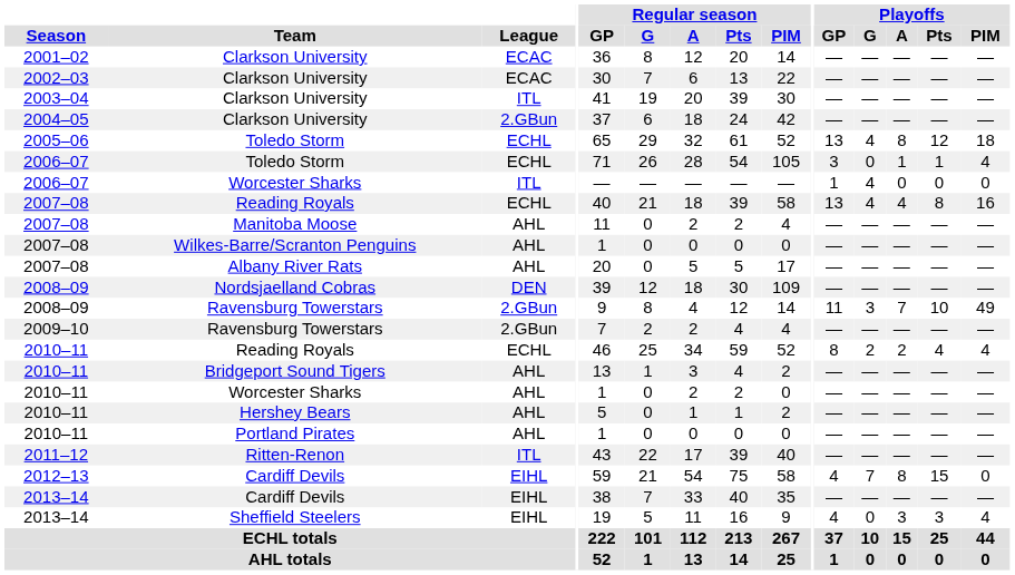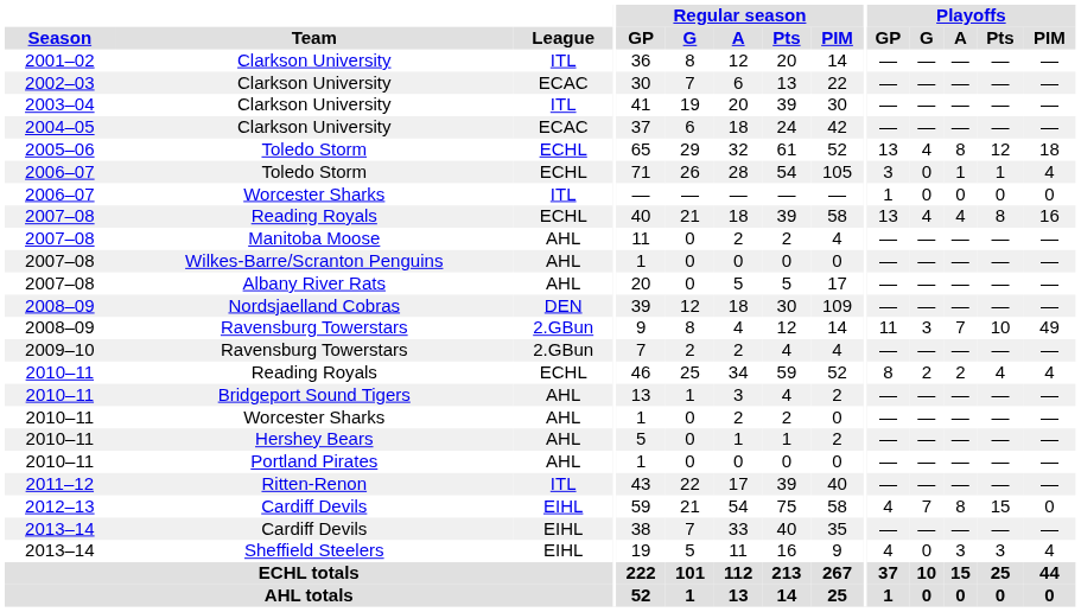 <table border="0" cellpadding="1" cellspacing="0" style="text-align:center; width:60em">
 <tr bgcolor="#e0e0e0">
 <th colspan="3" bgcolor="#ffffff"></th>
 <th rowspan="99" bgcolor="#ffffff"></th>
 <th colspan="5"><a href='#'>Regular season</a></th>
 <th rowspan="99" bgcolor="#ffffff"></th>
 <th colspan="5"><a href='#'>Playoffs</a></th>
 </tr>
 <tr bgcolor="#e0e0e0">
 <th><a href='#'>Season</a></th>
 <th>Team</th>
 <th>League</th>
 <th>GP</th>
 <th><a href='#'>G</a></th>
 <th><a href='#'>A</a></th>
 <th><a href='#'>Pts</a></th>
 <th><a href='#'>PIM</a></th>
 <th>GP</th>
 <th>G</th>
 <th>A</th>
 <th>Pts</th>
 <th>PIM</th>
 </tr>
 <tr>
 <td><a href='#'>2001–02</a></td>
 <td><a href='#'>Clarkson University</a></td>
-<td><a href='#'>ECAC</a></td>
+<td><a href='#'>ITL</a></td>
 <td>36</td>
 <td>8</td>
 <td>12</td>
 <td>20</td>
 <td>14</td>
 <td>—</td>
 <td>—</td>
 <td>—</td>
 <td>—</td>
 <td>—</td>
 </tr>
 <tr bgcolor="#f0f0f0">
 <td><a href='#'>2002–03</a></td>
 <td>Clarkson University</td>
 <td>ECAC</td>
 <td>30</td>
 <td>7</td>
 <td>6</td>
 <td>13</td>
 <td>22</td>
 <td>—</td>
 <td>—</td>
 <td>—</td>
 <td>—</td>
 <td>—</td>
 </tr>
 <tr>
 <td><a href='#'>2003–04</a></td>
 <td>Clarkson University</td>
 <td><a href='#'>ITL</a></td>
 <td>41</td>
 <td>19</td>
 <td>20</td>
 <td>39</td>
 <td>30</td>
 <td>—</td>
 <td>—</td>
 <td>—</td>
 <td>—</td>
 <td>—</td>
 </tr>
 <tr bgcolor="#f0f0f0">
 <td><a href='#'>2004–05</a></td>
 <td>Clarkson University</td>
-<td><a href='#'>2.GBun</a></td>
+<td>ECAC</td>
 <td>37</td>
 <td>6</td>
 <td>18</td>
 <td>24</td>
 <td>42</td>
 <td>—</td>
 <td>—</td>
 <td>—</td>
 <td>—</td>
 <td>—</td>
 </tr>
 <tr>
 <td><a href='#'>2005–06</a></td>
 <td><a href='#'>Toledo Storm</a></td>
 <td><a href='#'>ECHL</a></td>
 <td>65</td>
 <td>29</td>
 <td>32</td>
 <td>61</td>
 <td>52</td>
 <td>13</td>
 <td>4</td>
 <td>8</td>
 <td>12</td>
 <td>18</td>
 </tr>
 <tr bgcolor="#f0f0f0">
 <td><a href='#'>2006–07</a></td>
 <td>Toledo Storm</td>
 <td>ECHL</td>
 <td>71</td>
 <td>26</td>
 <td>28</td>
 <td>54</td>
 <td>105</td>
 <td>3</td>
 <td>0</td>
 <td>1</td>
 <td>1</td>
 <td>4</td>
 </tr>
 <tr>
 <td><a href='#'>2006–07</a></td>
 <td><a href='#'>Worcester Sharks</a></td>
 <td><a href='#'>ITL</a></td>
 <td>—</td>
 <td>—</td>
 <td>—</td>
 <td>—</td>
 <td>—</td>
 <td>1</td>
-<td>4</td>
+<td>0</td>
 <td>0</td>
 <td>0</td>
 <td>0</td>
 </tr>
 <tr bgcolor="#f0f0f0">
 <td><a href='#'>2007–08</a></td>
 <td><a href='#'>Reading Royals</a></td>
 <td>ECHL</td>
 <td>40</td>
 <td>21</td>
 <td>18</td>
 <td>39</td>
 <td>58</td>
 <td>13</td>
 <td>4</td>
 <td>4</td>
 <td>8</td>
 <td>16</td>
 </tr>
 <tr>
 <td><a href='#'>2007–08</a></td>
 <td><a href='#'>Manitoba Moose</a></td>
 <td>AHL</td>
 <td>11</td>
 <td>0</td>
 <td>2</td>
 <td>2</td>
 <td>4</td>
 <td>—</td>
 <td>—</td>
 <td>—</td>
 <td>—</td>
 <td>—</td>
 </tr>
 <tr bgcolor="#f0f0f0">
 <td>2007–08</td>
 <td><a href='#'>Wilkes-Barre/Scranton Penguins</a></td>
 <td>AHL</td>
 <td>1</td>
 <td>0</td>
 <td>0</td>
 <td>0</td>
 <td>0</td>
 <td>—</td>
 <td>—</td>
 <td>—</td>
 <td>—</td>
 <td>—</td>
 </tr>
 <tr>
 <td>2007–08</td>
 <td><a href='#'>Albany River Rats</a></td>
 <td>AHL</td>
 <td>20</td>
 <td>0</td>
 <td>5</td>
 <td>5</td>
 <td>17</td>
 <td>—</td>
 <td>—</td>
 <td>—</td>
 <td>—</td>
 <td>—</td>
 </tr>
 <tr bgcolor="#f0f0f0">
 <td><a href='#'>2008–09</a></td>
 <td><a href='#'>Nordsjaelland Cobras</a></td>
 <td><a href='#'>DEN</a></td>
 <td>39</td>
 <td>12</td>
 <td>18</td>
 <td>30</td>
 <td>109</td>
 <td>—</td>
 <td>—</td>
 <td>—</td>
 <td>—</td>
 <td>—</td>
 </tr>
 <tr>
 <td>2008–09</td>
 <td><a href='#'>Ravensburg Towerstars</a></td>
 <td><a href='#'>2.GBun</a></td>
 <td>9</td>
 <td>8</td>
 <td>4</td>
 <td>12</td>
 <td>14</td>
 <td>11</td>
 <td>3</td>
 <td>7</td>
 <td>10</td>
 <td>49</td>
 </tr>
 <tr bgcolor="#f0f0f0">
 <td>2009–10</td>
 <td>Ravensburg Towerstars</td>
 <td>2.GBun</td>
 <td>7</td>
 <td>2</td>
 <td>2</td>
 <td>4</td>
 <td>4</td>
 <td>—</td>
 <td>—</td>
 <td>—</td>
 <td>—</td>
 <td>—</td>
 </tr>
 <tr>
 <td><a href='#'>2010–11</a></td>
 <td>Reading Royals</td>
 <td>ECHL</td>
 <td>46</td>
 <td>25</td>
 <td>34</td>
 <td>59</td>
 <td>52</td>
 <td>8</td>
 <td>2</td>
 <td>2</td>
 <td>4</td>
 <td>4</td>
 </tr>
 <tr bgcolor="#f0f0f0">
 <td><a href='#'>2010–11</a></td>
 <td><a href='#'>Bridgeport Sound Tigers</a></td>
 <td>AHL</td>
 <td>13</td>
 <td>1</td>
 <td>3</td>
 <td>4</td>
 <td>2</td>
 <td>—</td>
 <td>—</td>
 <td>—</td>
 <td>—</td>
 <td>—</td>
 </tr>
 <tr>
 <td>2010–11</td>
 <td>Worcester Sharks</td>
 <td>AHL</td>
 <td>1</td>
 <td>0</td>
 <td>2</td>
 <td>2</td>
 <td>0</td>
 <td>—</td>
 <td>—</td>
 <td>—</td>
 <td>—</td>
 <td>—</td>
 </tr>
 <tr bgcolor="#f0f0f0">
 <td>2010–11</td>
 <td><a href='#'>Hershey Bears</a></td>
 <td>AHL</td>
 <td>5</td>
 <td>0</td>
 <td>1</td>
 <td>1</td>
 <td>2</td>
 <td>—</td>
 <td>—</td>
 <td>—</td>
 <td>—</td>
 <td>—</td>
 </tr>
 <tr>
 <td>2010–11</td>
 <td><a href='#'>Portland Pirates</a></td>
 <td>AHL</td>
 <td>1</td>
 <td>0</td>
 <td>0</td>
 <td>0</td>
 <td>0</td>
 <td>—</td>
 <td>—</td>
 <td>—</td>
 <td>—</td>
 <td>—</td>
 </tr>
 <tr bgcolor="#f0f0f0">
 <td><a href='#'>2011–12</a></td>
 <td><a href='#'>Ritten-Renon</a></td>
 <td><a href='#'>ITL</a></td>
 <td>43</td>
 <td>22</td>
 <td>17</td>
 <td>39</td>
 <td>40</td>
 <td>—</td>
 <td>—</td>
 <td>—</td>
 <td>—</td>
 <td>—</td>
 </tr>
 <tr>
 <td><a href='#'>2012–13</a></td>
 <td><a href='#'>Cardiff Devils</a></td>
 <td><a href='#'>EIHL</a></td>
 <td>59</td>
 <td>21</td>
 <td>54</td>
 <td>75</td>
 <td>58</td>
 <td>4</td>
 <td>7</td>
 <td>8</td>
 <td>15</td>
 <td>0</td>
 </tr>
 <tr bgcolor="#f0f0f0">
 <td><a href='#'>2013–14</a></td>
 <td>Cardiff Devils</td>
 <td>EIHL</td>
 <td>38</td>
 <td>7</td>
 <td>33</td>
 <td>40</td>
 <td>35</td>
 <td>—</td>
 <td>—</td>
 <td>—</td>
 <td>—</td>
 <td>—</td>
 </tr>
 <tr>
 <td>2013–14</td>
 <td><a href='#'>Sheffield Steelers</a></td>
 <td>EIHL</td>
 <td>19</td>
 <td>5</td>
 <td>11</td>
 <td>16</td>
 <td>9</td>
 <td>4</td>
 <td>0</td>
 <td>3</td>
 <td>3</td>
 <td>4</td>
 </tr>
 <tr bgcolor="#e0e0e0">
 <th colspan="3">ECHL totals</th>
 <th>222</th>
 <th>101</th>
 <th>112</th>
 <th>213</th>
 <th>267</th>
 <th>37</th>
 <th>10</th>
 <th>15</th>
 <th>25</th>
 <th>44</th>
 </tr>
 <tr bgcolor="#e0e0e0">
 <th colspan="3">AHL totals</th>
 <th>52</th>
 <th>1</th>
 <th>13</th>
 <th>14</th>
 <th>25</th>
 <th>1</th>
 <th>0</th>
 <th>0</th>
 <th>0</th>
 <th>0</th>
 </tr>
 </table>
